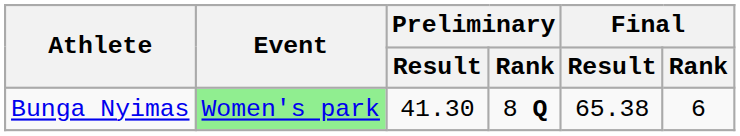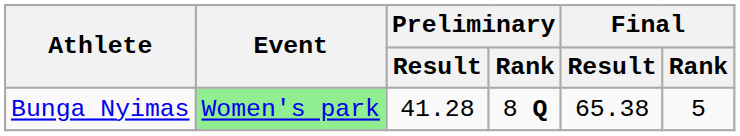 <table class=wikitable style="text-align:center; font-size:90%">
 <tr>
 <th rowspan="2">Athlete</th>
 <th rowspan="2">Event</th>
 <th colspan="2">Preliminary</th>
 <th colspan="2">Final</th>
 </tr>
 <tr>
 <th>Result</th>
 <th>Rank</th>
 <th>Result</th>
 <th>Rank</th>
 </tr>
 <tr>
 <td align="left"><a href='#'>Bunga Nyimas</a></td>
 <td align=left style="background: lightgreen;"><a href='#'>Women's park</a></td>
-<td>41.30</td>
+<td>41.28</td>
 <td>8 <strong>Q</strong></td>
 <td>65.38</td>
-<td>6</td>
+<td>5</td>
 </tr>
 </table>
